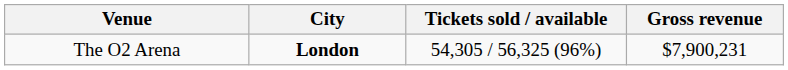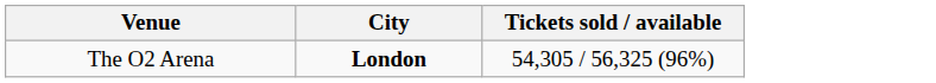 <table class="wikitable" style="text-align:center">
 <tr>
 <th style="width:200px;">Venue</th>
 <th style="width:125px;">City</th>
 <th style="width:180px;">Tickets sold / available</th>
-<th style="width:125px;">Gross revenue</th>
 </tr>
 <tr>
 <td>The O2 Arena</td>
 <td><strong>London</strong></td>
 <td>54,305 / 56,325 (96%)</td>
-<td>$7,900,231</td>
 </tr>
 </table>
